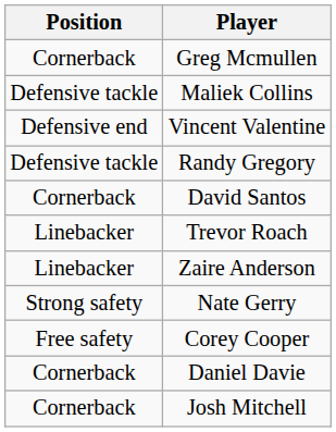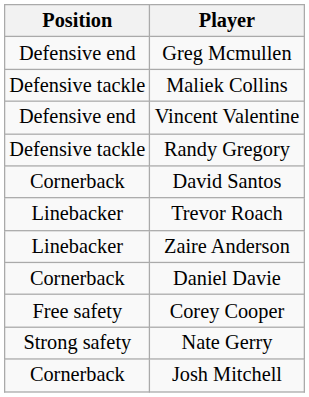 <table class="wikitable" style="text-align: center;">
 <tr>
 <th>Position</th>
 <th>Player</th>
 </tr>
 <tr>
-<td>Cornerback</td>
+<td>Defensive end</td>
 <td>Greg Mcmullen</td>
 </tr>
 <tr>
 <td>Defensive tackle</td>
 <td>Maliek Collins</td>
 </tr>
 <tr>
 <td>Defensive end</td>
 <td>Vincent Valentine</td>
 </tr>
 <tr>
 <td>Defensive tackle</td>
 <td>Randy Gregory</td>
 </tr>
 <tr>
 <td>Cornerback</td>
 <td>David Santos</td>
 </tr>
 <tr>
 <td>Linebacker</td>
 <td>Trevor Roach</td>
 </tr>
 <tr>
 <td>Linebacker</td>
 <td>Zaire Anderson</td>
 </tr>
 <tr>
-<td>Strong safety</td>
-<td>Nate Gerry</td>
+<td>Cornerback</td>
+<td>Daniel Davie</td>
 </tr>
 <tr>
 <td>Free safety</td>
 <td>Corey Cooper</td>
 </tr>
 <tr>
-<td>Cornerback</td>
-<td>Daniel Davie</td>
+<td>Strong safety</td>
+<td>Nate Gerry</td>
 </tr>
 <tr>
 <td>Cornerback</td>
 <td>Josh Mitchell</td>
 </tr>
 </table>
